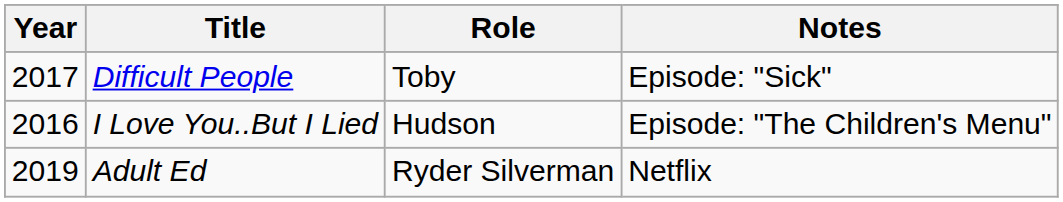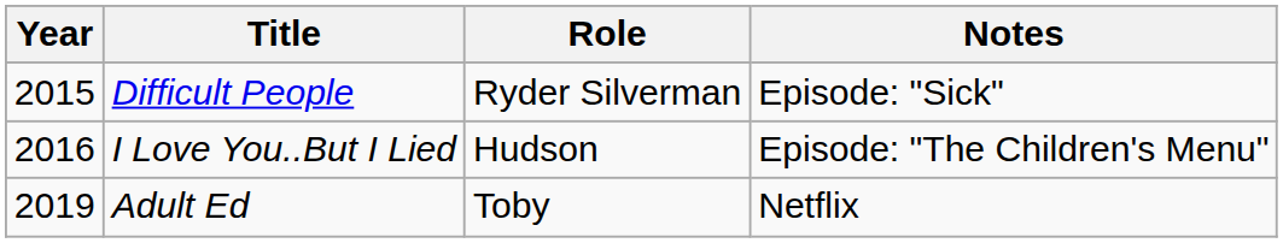 <table class="wikitable sortable">
 <tr>
 <th>Year</th>
 <th>Title</th>
 <th>Role</th>
 <th>Notes</th>
 </tr>
 <tr>
-<td>2017</td>
+<td>2015</td>
 <td><em><a href='#'>Difficult People</a></em></td>
-<td>Toby</td>
+<td>Ryder Silverman</td>
 <td>Episode: "Sick"</td>
 </tr>
 <tr>
 <td>2016</td>
 <td><em>I Love You..But I Lied</em></td>
 <td>Hudson</td>
 <td>Episode: "The Children's Menu"</td>
 </tr>
 <tr>
 <td>2019</td>
 <td><em>Adult Ed</em></td>
-<td>Ryder Silverman</td>
+<td>Toby</td>
 <td>Netflix</td>
 </tr>
 </table>
